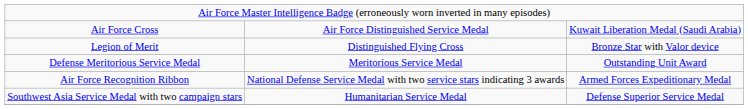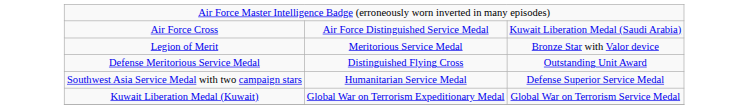 <table class="wikitable" style="margin:1em auto; text-align:center;">
 <tr>
 <td colspan="3"><a href='#'>Air Force Master Intelligence Badge</a> (erroneously worn inverted in many episodes)</td>
 </tr>
 <tr>
 <td><a href='#'>Air Force Cross</a></td>
 <td><a href='#'>Air Force Distinguished Service Medal</a></td>
 <td><a href='#'>Kuwait Liberation Medal (Saudi Arabia)</a></td>
 </tr>
 <tr>
 <td><a href='#'>Legion of Merit</a></td>
-<td><a href='#'>Distinguished Flying Cross</a></td>
+<td><a href='#'>Meritorious Service Medal</a></td>
 <td><a href='#'>Bronze Star</a> with <a href='#'>Valor device</a></td>
 </tr>
 <tr>
 <td><a href='#'>Defense Meritorious Service Medal</a></td>
-<td><a href='#'>Meritorious Service Medal</a></td>
+<td><a href='#'>Distinguished Flying Cross</a></td>
 <td><a href='#'>Outstanding Unit Award</a></td>
-</tr>
-<tr>
-<td><a href='#'>Air Force Recognition Ribbon</a></td>
-<td><a href='#'>National Defense Service Medal</a> with two <a href='#'>service stars</a> indicating 3 awards</td>
-<td><a href='#'>Armed Forces Expeditionary Medal</a></td>
 </tr>
 <tr>
 <td><a href='#'>Southwest Asia Service Medal</a> with two <a href='#'>campaign stars</a></td>
 <td><a href='#'>Humanitarian Service Medal</a></td>
 <td><a href='#'>Defense Superior Service Medal</a></td>
 </tr>
 <tr>
+<td><a href='#'>Kuwait Liberation Medal (Kuwait)</a></td>
+<td><a href='#'>Global War on Terrorism Expeditionary Medal</a></td>
+<td><a href='#'>Global War on Terrorism Service Medal</a></td>
+</tr>
+<tr>
 </tr>
 </table>
